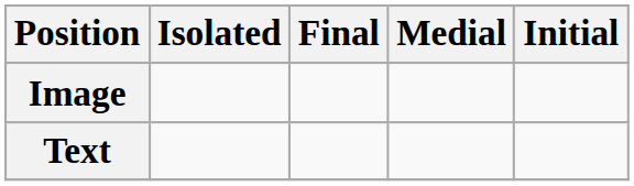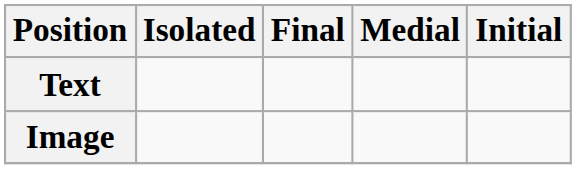 <table class="wikitable" style="text-align:center;">
 <tr>
 <th>Position</th>
 <th>Isolated</th>
 <th>Final</th>
 <th>Medial</th>
 <th>Initial</th>
 </tr>
 <tr>
+<th>Text</th>
+<td style="font-size:300%"></td>
+<td style="font-size:300%"></td>
+<td style="font-size:300%"></td>
+<td style="font-size:300%"></td>
+</tr>
+<tr>
 <th>Image</th>
 <td></td>
 <td></td>
 <td></td>
 <td></td>
 </tr>
 <tr>
-<th>Text</th>
-<td style="font-size:300%"></td>
-<td style="font-size:300%"></td>
-<td style="font-size:300%"></td>
-<td style="font-size:300%"></td>
-</tr>
-<tr>
 </tr>
 </table>
